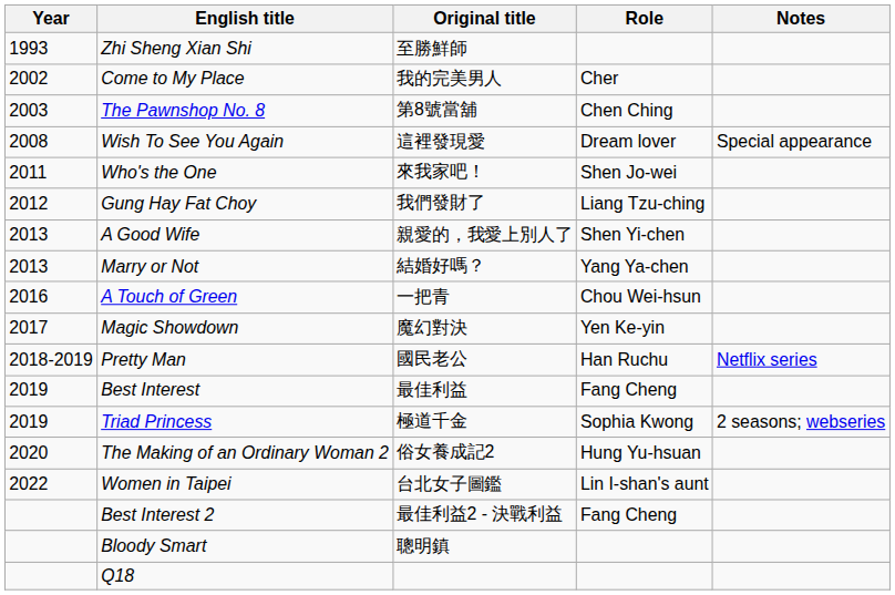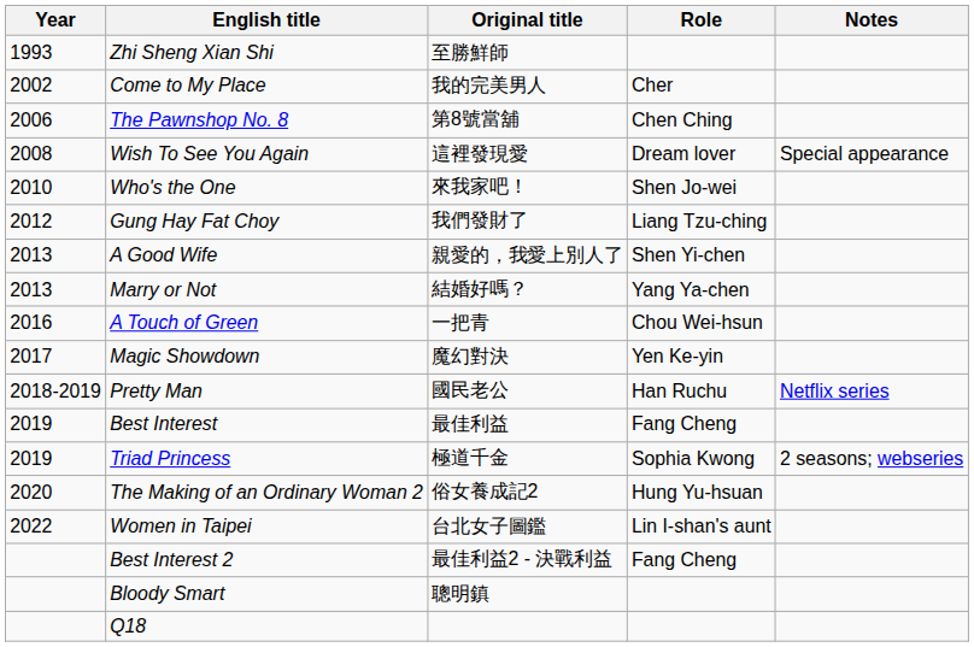 <table class="wikitable sortable">
 <tr>
 <th>Year</th>
 <th>English title</th>
 <th>Original title</th>
 <th>Role</th>
 <th class="unsortable">Notes</th>
 </tr>
 <tr>
 <td>1993</td>
 <td><em>Zhi Sheng Xian Shi</em></td>
 <td>至勝鮮師</td>
 <td></td>
 <td></td>
 </tr>
 <tr>
 <td>2002</td>
 <td><em>Come to My Place</em></td>
 <td>我的完美男人</td>
 <td>Cher</td>
 <td></td>
 </tr>
 <tr>
-<td>2003</td>
+<td>2006</td>
 <td><em><a href='#'>The Pawnshop No. 8</a></em></td>
 <td>第8號當舖</td>
 <td>Chen Ching</td>
 <td></td>
 </tr>
 <tr>
 <td>2008</td>
 <td><em>Wish To See You Again</em></td>
 <td>這裡發現愛</td>
 <td>Dream lover</td>
 <td>Special appearance</td>
 </tr>
 <tr>
-<td>2011</td>
+<td>2010</td>
 <td><em>Who's the One</em></td>
 <td>來我家吧！</td>
 <td>Shen Jo-wei</td>
 <td></td>
 </tr>
 <tr>
 <td>2012</td>
 <td><em>Gung Hay Fat Choy</em></td>
 <td>我們發財了</td>
 <td>Liang Tzu-ching</td>
 <td></td>
 </tr>
 <tr>
 <td>2013</td>
 <td><em>A Good Wife</em></td>
 <td>親愛的，我愛上別人了</td>
 <td>Shen Yi-chen</td>
 <td></td>
 </tr>
 <tr>
 <td>2013</td>
 <td><em>Marry or Not</em></td>
 <td>結婚好嗎？</td>
 <td>Yang Ya-chen</td>
 <td></td>
 </tr>
 <tr>
 <td>2016</td>
 <td><em><a href='#'>A Touch of Green</a></em></td>
 <td>一把青</td>
 <td>Chou Wei-hsun</td>
 <td></td>
 </tr>
 <tr>
 <td>2017</td>
 <td><em>Magic Showdown</em></td>
 <td>魔幻對決</td>
 <td>Yen Ke-yin</td>
 <td></td>
 </tr>
 <tr>
 <td>2018-2019</td>
 <td><em>Pretty Man</em></td>
 <td>國民老公</td>
 <td>Han Ruchu</td>
 <td><a href='#'>Netflix series</a></td>
 </tr>
 <tr>
 <td>2019</td>
 <td><em>Best Interest</em></td>
 <td>最佳利益</td>
 <td>Fang Cheng</td>
 <td></td>
 </tr>
 <tr>
 <td>2019</td>
 <td><em><a href='#'>Triad Princess</a></em></td>
 <td>極道千金</td>
 <td>Sophia Kwong</td>
 <td>2 seasons; <a href='#'>webseries</a></td>
 </tr>
 <tr>
 <td>2020</td>
 <td><em>The Making of an Ordinary Woman 2</em></td>
 <td>俗女養成記2</td>
 <td>Hung Yu-hsuan</td>
 <td></td>
 </tr>
 <tr>
 <td>2022</td>
 <td><em>Women in Taipei</em></td>
 <td>台北女子圖鑑</td>
 <td>Lin I-shan's aunt</td>
 <td></td>
 </tr>
 <tr>
 <td></td>
 <td><em>Best Interest 2</em></td>
 <td>最佳利益2 - 決戰利益</td>
 <td>Fang Cheng</td>
 <td></td>
 </tr>
 <tr>
 <td></td>
 <td><em>Bloody Smart</em></td>
 <td>聰明鎮</td>
 <td></td>
 <td></td>
 </tr>
 <tr>
 <td></td>
 <td><em>Q18</em></td>
 <td></td>
 <td></td>
 <td></td>
 </tr>
 </table>
